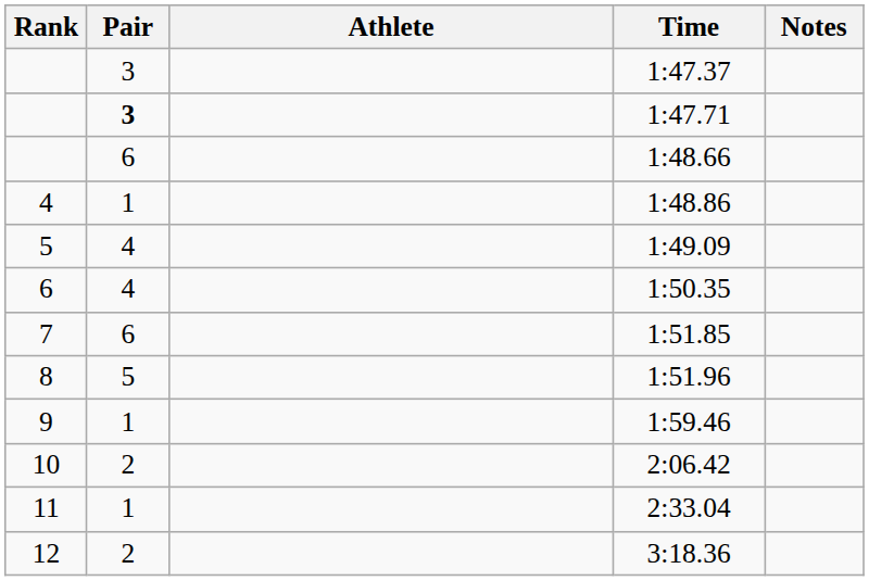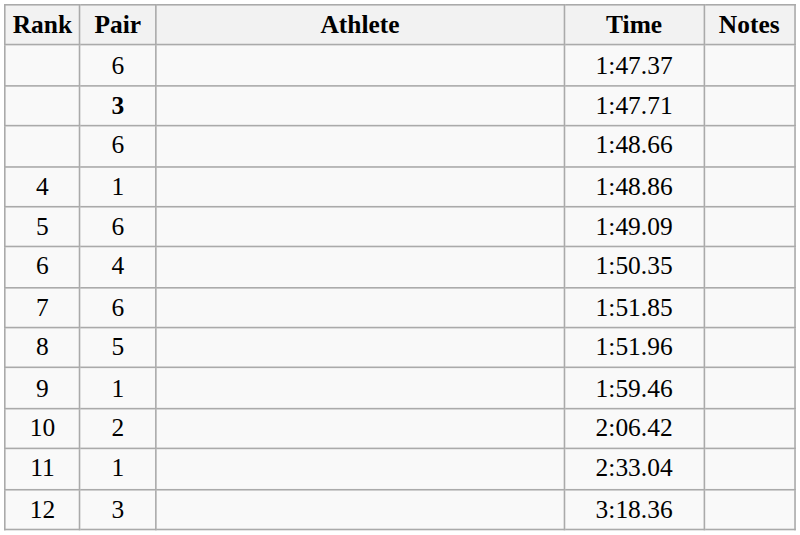 <table class=wikitable style="text-align:center">
 <tr>
 <th width=40>Rank</th>
 <th width=40>Pair</th>
 <th width=250>Athlete</th>
 <th width=80>Time</th>
 <th width=50>Notes</th>
 </tr>
 <tr>
 <td></td>
-<td>3</td>
+<td>6</td>
 <td align=left></td>
 <td>1:47.37</td>
 <td></td>
 </tr>
 <tr>
 <td></td>
 <td><strong>3</strong></td>
 <td align=left></td>
 <td>1:47.71</td>
 <td></td>
 </tr>
 <tr>
 <td></td>
 <td>6</td>
 <td align=left></td>
 <td>1:48.66</td>
 <td></td>
 </tr>
 <tr>
 <td>4</td>
 <td>1</td>
 <td align=left></td>
 <td>1:48.86</td>
 <td></td>
 </tr>
 <tr>
 <td>5</td>
-<td>4</td>
+<td>6</td>
 <td align=left></td>
 <td>1:49.09</td>
 <td></td>
 </tr>
 <tr>
 <td>6</td>
 <td>4</td>
 <td align=left></td>
 <td>1:50.35</td>
 <td></td>
 </tr>
 <tr>
 <td>7</td>
 <td>6</td>
 <td align=left></td>
 <td>1:51.85</td>
 <td></td>
 </tr>
 <tr>
 <td>8</td>
 <td>5</td>
 <td align=left></td>
 <td>1:51.96</td>
 <td></td>
 </tr>
 <tr>
 <td>9</td>
 <td>1</td>
 <td align=left></td>
 <td>1:59.46</td>
 <td></td>
 </tr>
 <tr>
 <td>10</td>
 <td>2</td>
 <td align=left></td>
 <td>2:06.42</td>
 <td></td>
 </tr>
 <tr>
 <td>11</td>
 <td>1</td>
 <td align=left></td>
 <td>2:33.04</td>
 <td></td>
 </tr>
 <tr>
 <td>12</td>
-<td>2</td>
+<td>3</td>
 <td align=left></td>
 <td>3:18.36</td>
 <td></td>
 </tr>
 </table>
